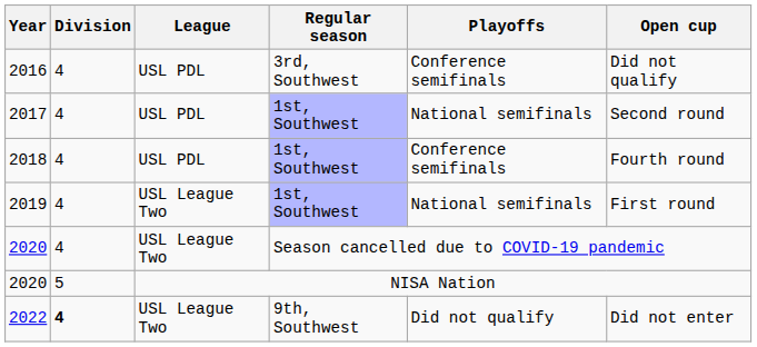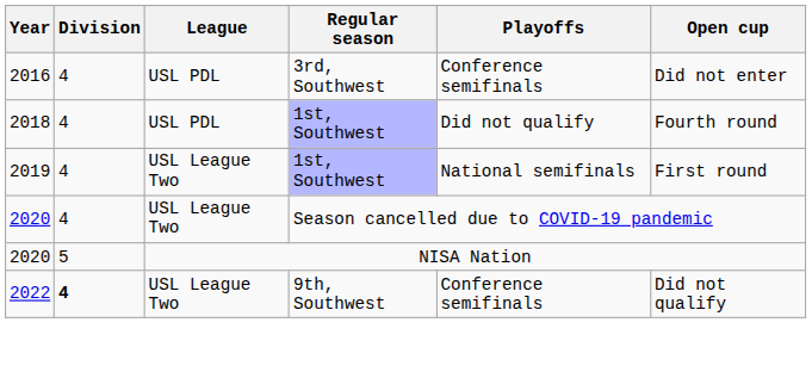 <table class="wikitable">
 <tr>
 <th>Year</th>
 <th>Division</th>
 <th>League</th>
 <th>Regular season</th>
 <th>Playoffs</th>
 <th>Open cup</th>
 </tr>
 <tr>
 <td>2016</td>
 <td>4</td>
 <td>USL PDL</td>
 <td>3rd, Southwest</td>
 <td>Conference semifinals</td>
-<td>Did not qualify</td>
-</tr>
-<tr>
-<td>2017</td>
-<td>4</td>
-<td>USL PDL</td>
-<td bgcolor="B3B7FF">1st, Southwest</td>
-<td>National semifinals</td>
-<td>Second round</td>
+<td>Did not enter</td>
 </tr>
 <tr>
 <td>2018</td>
 <td>4</td>
 <td>USL PDL</td>
 <td bgcolor="B3B7FF">1st, Southwest</td>
-<td>Conference semifinals</td>
+<td>Did not qualify</td>
 <td>Fourth round</td>
 </tr>
 <tr>
 <td>2019</td>
 <td>4</td>
 <td>USL League Two</td>
 <td bgcolor="B3B7FF">1st, Southwest</td>
 <td>National semifinals</td>
 <td>First round</td>
 </tr>
 <tr>
 <td><a href='#'>2020</a></td>
 <td>4</td>
 <td>USL League Two</td>
 <td colspan=3>Season cancelled due to <a href='#'>COVID-19 pandemic</a></td>
 </tr>
 <tr>
 <td>2020</td>
 <td>5</td>
 <td colspan=4 align=center>NISA Nation</td>
 </tr>
 <tr>
 <td><a href='#'>2022</a></td>
 <td><strong>4</strong></td>
 <td>USL League Two</td>
 <td>9th, Southwest</td>
+<td>Conference semifinals</td>
 <td>Did not qualify</td>
-<td>Did not enter</td>
 </tr>
 </table>
